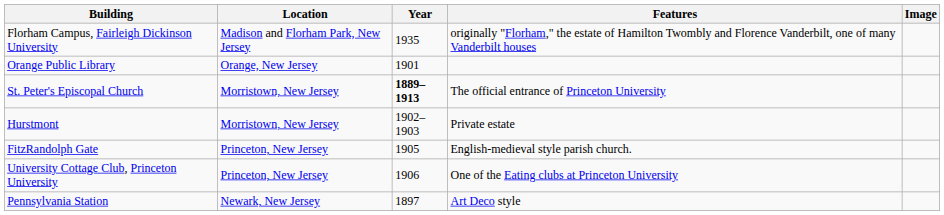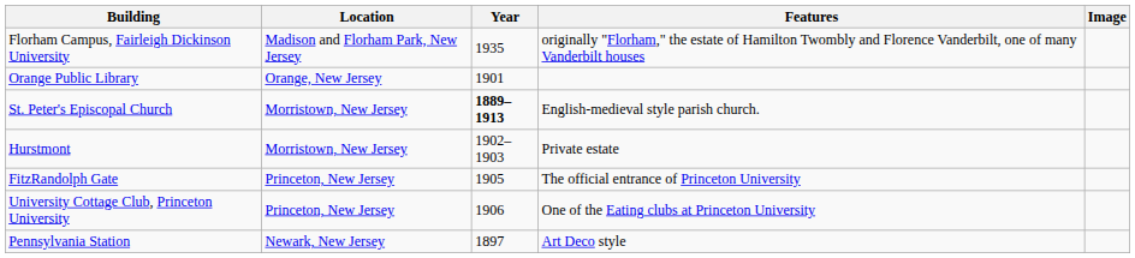 <table class="wikitable sortable" border="1">
 <tr>
 <th>Building</th>
 <th>Location</th>
 <th>Year</th>
 <th>Features</th>
 <th>Image</th>
 </tr>
 <tr>
 <td>Florham Campus, <a href='#'>Fairleigh Dickinson University</a></td>
 <td><a href='#'>Madison</a> and <a href='#'>Florham Park, New Jersey</a></td>
 <td>1935</td>
 <td>originally "<a href='#'>Florham</a>," the estate of Hamilton Twombly and Florence Vanderbilt, one of many <a href='#'>Vanderbilt houses</a></td>
 <td></td>
 </tr>
 <tr>
 <td><a href='#'>Orange Public Library</a></td>
 <td><a href='#'>Orange, New Jersey</a></td>
 <td>1901</td>
 <td></td>
 <td></td>
 </tr>
 <tr>
 <td><a href='#'>St. Peter's Episcopal Church</a></td>
 <td><a href='#'>Morristown, New Jersey</a></td>
 <td><strong>1889–1913</strong></td>
-<td>The official entrance of <a href='#'>Princeton University</a></td>
+<td>English-medieval style parish church.</td>
 <td></td>
 </tr>
 <tr>
 <td><a href='#'>Hurstmont</a></td>
 <td><a href='#'>Morristown, New Jersey</a></td>
 <td>1902–1903</td>
 <td>Private estate</td>
 <td In the process of being demolished.></td>
 </tr>
 <tr>
 <td><a href='#'>FitzRandolph Gate</a></td>
 <td><a href='#'>Princeton, New Jersey</a></td>
 <td>1905</td>
-<td>English-medieval style parish church.</td>
+<td>The official entrance of <a href='#'>Princeton University</a></td>
 <td></td>
 </tr>
 <tr>
 <td><a href='#'>University Cottage Club</a>, <a href='#'>Princeton University</a></td>
 <td><a href='#'>Princeton, New Jersey</a></td>
 <td>1906</td>
 <td>One of the <a href='#'>Eating clubs at Princeton University</a></td>
 <td></td>
 </tr>
 <tr>
 <td><a href='#'>Pennsylvania Station</a></td>
 <td><a href='#'>Newark, New Jersey</a></td>
 <td>1897</td>
 <td><a href='#'>Art Deco</a> style</td>
 <td></td>
 </tr>
 </table>
